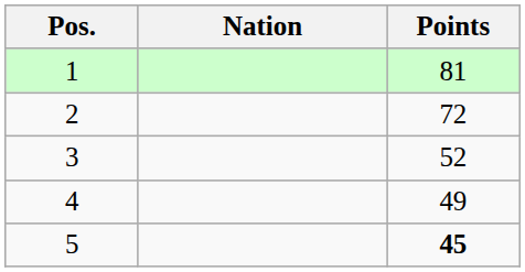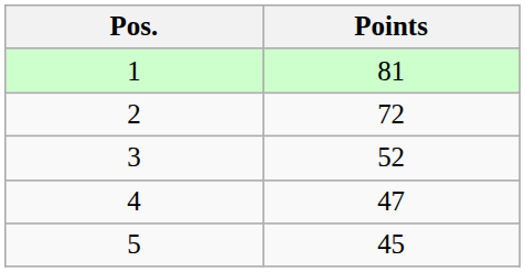 <table class="wikitable gauche" cellspacing="1" style="width:300px;">
 <tr style="background:#efefef; text-align:center;">
 <th style="width:70px;">Pos.</th>
-<th>Nation</th>
 <th style="width:70px;">Points</th>
 </tr>
 <tr style="vertical-align:top; text-align:center; background:#ccffcc;">
 <td>1</td>
-<td style="text-align:left;"></td>
 <td>81</td>
 </tr>
 <tr style="vertical-align:top; text-align:center;">
 <td>2</td>
-<td style="text-align:left;"></td>
 <td>72</td>
 </tr>
 <tr style="vertical-align:top; text-align:center;">
 <td>3</td>
-<td style="text-align:left;"></td>
 <td>52</td>
 </tr>
 <tr style="vertical-align:top; text-align:center;">
 <td>4</td>
-<td style="text-align:left;"></td>
-<td>49</td>
+<td>47</td>
 </tr>
 <tr style="vertical-align:top; text-align:center;">
 <td>5</td>
-<td style="text-align:left;"></td>
-<td><strong>45</strong></td>
+<td>45</td>
 </tr>
 </table>
